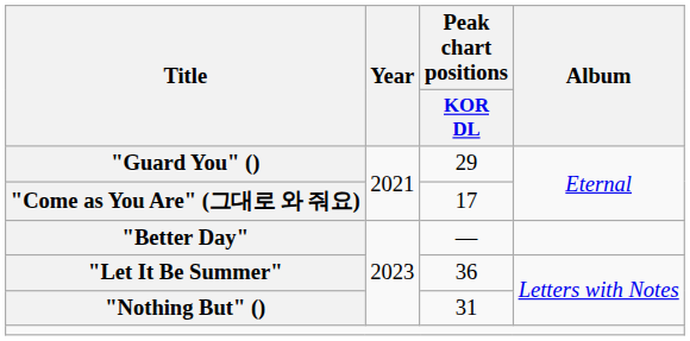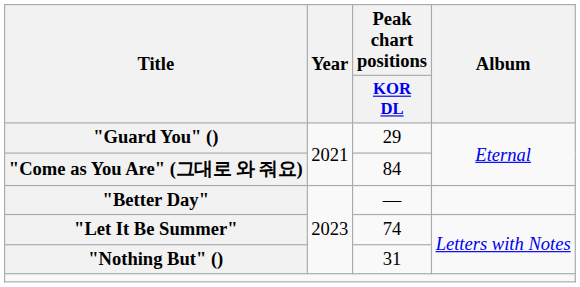 <table class="wikitable plainrowheaders" style="text-align:center">
 <tr>
 <th scope="col"  rowspan="2">Title</th>
 <th scope="col"  rowspan="2">Year</th>
 <th scope="col">Peak chart positions</th>
 <th scope="col"  rowspan="2">Album</th>
 </tr>
 <tr>
 <th scope="col" style="width:3em;font-size:90%"><a href='#'>KOR<br>DL</a><br></th>
 </tr>
 <tr>
 <th scope="row">"Guard You" ()</th>
 <td rowspan="2">2021</td>
 <td>29</td>
 <td rowspan="2"><em><a href='#'>Eternal</a></em></td>
 </tr>
 <tr>
 <th scope="row">"Come as You Are" (그대로 와 줘요)</th>
-<td>17</td>
+<td>84</td>
 </tr>
 <tr>
 <th scope="row">"Better Day"</th>
 <td rowspan="3">2023</td>
 <td>—</td>
 <td></td>
 </tr>
 <tr>
 <th scope="row">"Let It Be Summer"</th>
-<td>36</td>
+<td>74</td>
 <td rowspan="2"><em><a href='#'>Letters with Notes</a></em></td>
 </tr>
 <tr>
 <th scope="row">"Nothing But" ()</th>
 <td>31</td>
 </tr>
 <tr>
 <td colspan="4"></td>
 </tr>
 </table>
